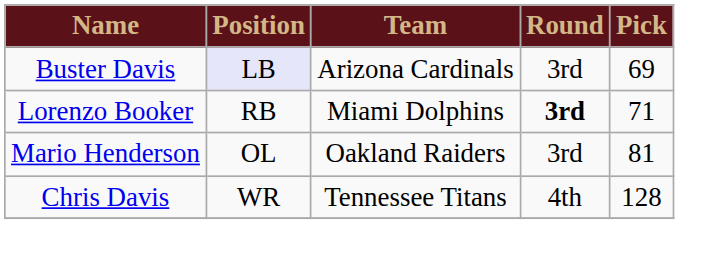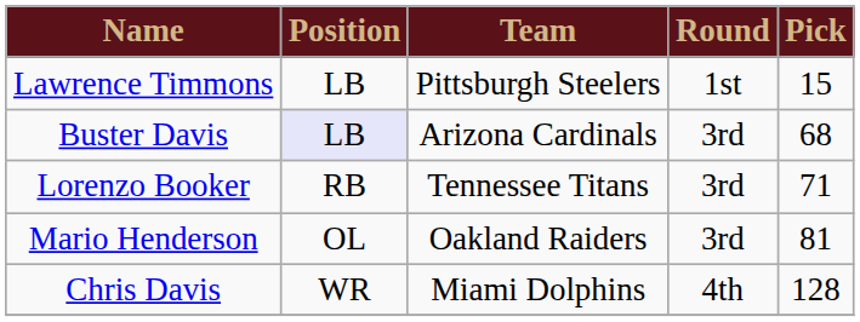 <table class="wikitable" style="text-align: center;">
 <tr>
 <th style="background:#5a1118; color:#d3b787;">Name</th>
 <th style="background:#5a1118; color:#d3b787;">Position</th>
 <th style="background:#5a1118; color:#d3b787;">Team</th>
 <th style="background:#5a1118; color:#d3b787;">Round</th>
 <th style="background:#5a1118; color:#d3b787;">Pick</th>
 </tr>
 <tr>
+<td><a href='#'>Lawrence Timmons</a></td>
+<td>LB</td>
+<td>Pittsburgh Steelers</td>
+<td>1st</td>
+<td>15</td>
+</tr>
+<tr>
 <td><a href='#'>Buster Davis</a></td>
 <td style="background: lavender;">LB</td>
 <td>Arizona Cardinals</td>
 <td>3rd</td>
-<td>69</td>
+<td>68</td>
 </tr>
 <tr>
 <td><a href='#'>Lorenzo Booker</a></td>
 <td>RB</td>
-<td>Miami Dolphins</td>
-<td><strong>3rd</strong></td>
+<td>Tennessee Titans</td>
+<td>3rd</td>
 <td>71</td>
 </tr>
 <tr>
 <td><a href='#'>Mario Henderson</a></td>
 <td>OL</td>
 <td>Oakland Raiders</td>
 <td>3rd</td>
 <td>81</td>
 </tr>
 <tr>
 <td><a href='#'>Chris Davis</a></td>
 <td>WR</td>
-<td>Tennessee Titans</td>
+<td>Miami Dolphins</td>
 <td>4th</td>
 <td>128</td>
 </tr>
 <tr>
 </tr>
 </table>
